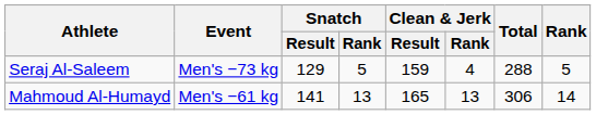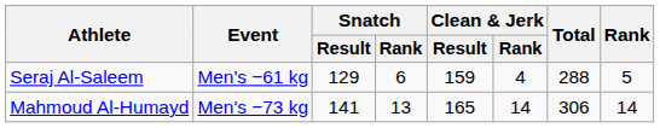 <table class="wikitable" style="font-size:90%">
 <tr>
 <th rowspan="2">Athlete</th>
 <th rowspan="2">Event</th>
 <th colspan="2">Snatch</th>
 <th colspan="2">Clean & Jerk</th>
 <th rowspan="2">Total</th>
 <th rowspan="2">Rank</th>
 </tr>
 <tr style="font-size:95%">
 <th>Result</th>
 <th>Rank</th>
 <th>Result</th>
 <th>Rank</th>
 </tr>
 <tr align=center>
 <td align=left><a href='#'>Seraj Al-Saleem</a></td>
-<td align=left><a href='#'>Men's −73 kg</a></td>
+<td align=left><a href='#'>Men's −61 kg</a></td>
 <td>129</td>
-<td>5</td>
+<td>6</td>
 <td>159</td>
 <td>4</td>
 <td>288</td>
 <td>5</td>
 </tr>
 <tr align=center>
 <td align=left><a href='#'>Mahmoud Al-Humayd</a></td>
-<td align=left><a href='#'>Men's −61 kg</a></td>
+<td align=left><a href='#'>Men's −73 kg</a></td>
 <td>141</td>
 <td>13</td>
 <td>165</td>
-<td>13</td>
+<td>14</td>
 <td>306</td>
 <td>14</td>
 </tr>
 </table>
